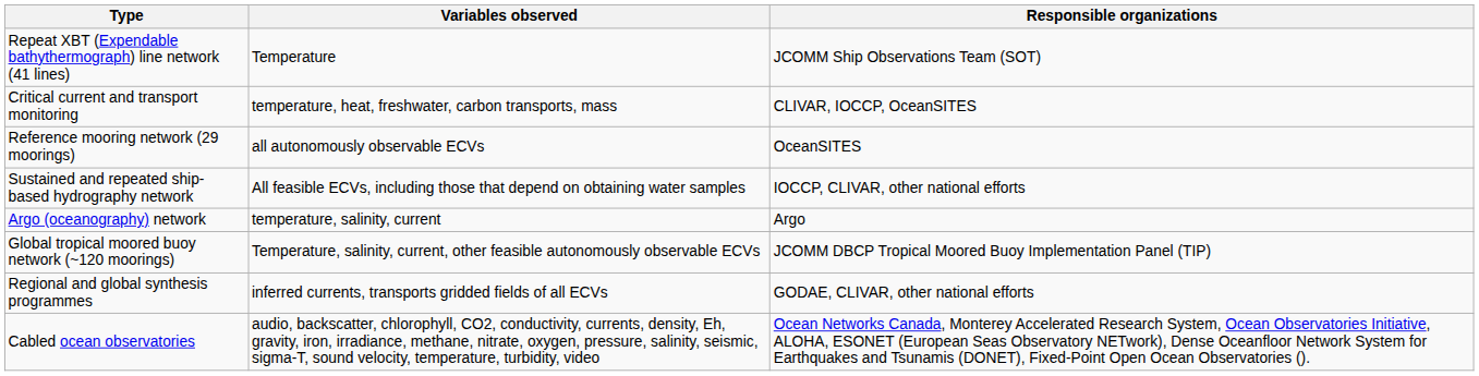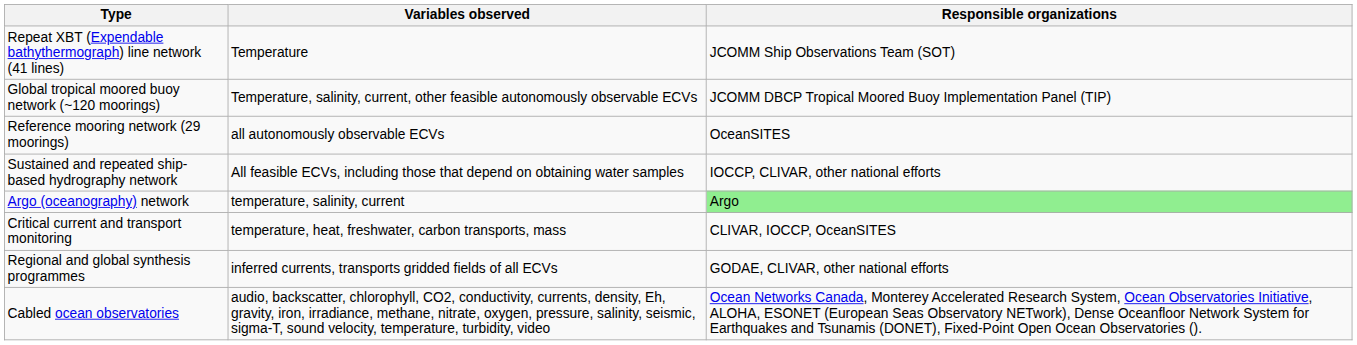 <table class="wikitable" border="1">
 <tr>
 <th>Type</th>
 <th>Variables observed</th>
 <th>Responsible organizations</th>
 </tr>
 <tr>
 <td>Repeat XBT (<a href='#'>Expendable bathythermograph</a>) line network (41 lines)</td>
 <td>Temperature</td>
 <td>JCOMM Ship Observations Team (SOT)</td>
 </tr>
 <tr>
-<td>Critical current and transport monitoring</td>
-<td>temperature, heat, freshwater, carbon transports, mass</td>
-<td>CLIVAR, IOCCP, OceanSITES</td>
+<td>Global tropical moored buoy network (~120 moorings)</td>
+<td>Temperature, salinity, current, other feasible autonomously observable ECVs</td>
+<td>JCOMM DBCP Tropical Moored Buoy Implementation Panel (TIP)</td>
 </tr>
 <tr>
 <td>Reference mooring network (29 moorings)</td>
 <td>all autonomously observable ECVs</td>
 <td>OceanSITES</td>
 </tr>
 <tr>
 <td>Sustained and repeated ship-based hydrography network</td>
 <td>All feasible ECVs, including those that depend on obtaining water samples</td>
 <td>IOCCP, CLIVAR, other national efforts</td>
 </tr>
 <tr>
 <td><a href='#'>Argo (oceanography)</a> network</td>
 <td>temperature, salinity, current</td>
-<td>Argo</td>
+<td style="background: lightgreen;">Argo</td>
 </tr>
 <tr>
-<td>Global tropical moored buoy network (~120 moorings)</td>
-<td>Temperature, salinity, current, other feasible autonomously observable ECVs</td>
-<td>JCOMM DBCP Tropical Moored Buoy Implementation Panel (TIP)</td>
+<td>Critical current and transport monitoring</td>
+<td>temperature, heat, freshwater, carbon transports, mass</td>
+<td>CLIVAR, IOCCP, OceanSITES</td>
 </tr>
 <tr>
 <td>Regional and global synthesis programmes</td>
 <td>inferred currents, transports gridded fields of all ECVs</td>
 <td>GODAE, CLIVAR, other national efforts</td>
 </tr>
 <tr>
 <td>Cabled <a href='#'>ocean observatories</a></td>
 <td>audio, backscatter, chlorophyll, CO2, conductivity, currents, density, Eh, gravity, iron, irradiance, methane, nitrate, oxygen, pressure, salinity, seismic, sigma-T, sound velocity, temperature, turbidity, video</td>
 <td><a href='#'>Ocean Networks Canada</a>, Monterey Accelerated Research System, <a href='#'>Ocean Observatories Initiative</a>, ALOHA, ESONET (European Seas Observatory NETwork), Dense Oceanfloor Network System for Earthquakes and Tsunamis (DONET), Fixed-Point Open Ocean Observatories ().</td>
 </tr>
 </table>
